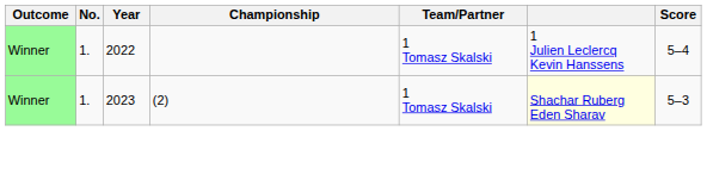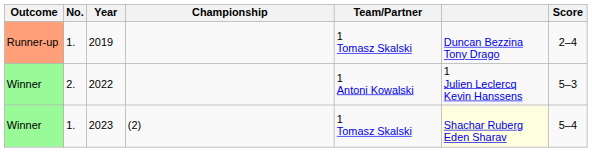 <table class="sortable wikitable">
 <tr>
 <th width="80">Outcome</th>
 <th width="20">No.</th>
 <th width="50">Year</th>
 <th width="300">Championship</th>
 <th width="150">Team/Partner</th>
 <th width="150"></th>
 <th width="50">Score</th>
 </tr>
 <tr>
+<td style="background:#ffa07a;">Runner-up</td>
+<td>1.</td>
+<td>2019</td>
+<td></td>
+<td> 1<br><a href='#'>Tomasz Skalski</a></td>
+<td><br><a href='#'>Duncan Bezzina</a><br><a href='#'>Tony Drago</a></td>
+<td align="center">2–4</td>
+</tr>
+<tr>
 <td style="background:#98fb98;">Winner</td>
-<td>1.</td>
+<td>2.</td>
 <td>2022</td>
 <td></td>
-<td> 1<br><a href='#'>Tomasz Skalski</a></td>
+<td> 1<br><a href='#'>Antoni Kowalski</a></td>
 <td> 1<br><a href='#'>Julien Leclercq</a><br><a href='#'>Kevin Hanssens</a></td>
-<td align="center">5–4</td>
+<td align="center">5–3</td>
 </tr>
 <tr>
 <td style="background:#98fb98;">Winner</td>
 <td>1.</td>
 <td>2023</td>
 <td> (2)</td>
 <td> 1<br><a href='#'>Tomasz Skalski</a></td>
 <td style="background: lightyellow;"><br><a href='#'>Shachar Ruberg</a><br><a href='#'>Eden Sharav</a></td>
-<td align="center">5–3</td>
+<td align="center">5–4</td>
 </tr>
 </table>
